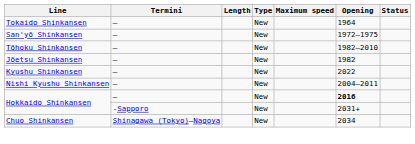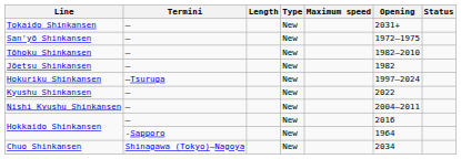 <table class="wikitable sortable static-row-numbers static-row-header-hash" style="font-size:small;">
 <tr>
 <th>Line</th>
 <th>Termini</th>
 <th data-sort-type="number">Length</th>
 <th>Type</th>
 <th>Maximum speed</th>
 <th>Opening</th>
 <th>Status</th>
 </tr>
 <tr>
 <td><a href='#'>Tokaido Shinkansen</a></td>
 <td>–</td>
 <td></td>
 <td>New</td>
 <td></td>
-<td>1964</td>
+<td>2031+</td>
 <td></td>
 </tr>
 <tr>
 <td><a href='#'>San'yō Shinkansen</a></td>
 <td>–</td>
 <td></td>
 <td>New</td>
 <td></td>
 <td>1972–1975</td>
 <td></td>
 </tr>
 <tr>
 <td><a href='#'>Tōhoku Shinkansen</a></td>
 <td>–</td>
 <td></td>
 <td>New</td>
 <td></td>
 <td>1982–2010</td>
 <td></td>
 </tr>
 <tr>
 <td><a href='#'>Jōetsu Shinkansen</a></td>
 <td>–</td>
 <td></td>
 <td>New</td>
 <td></td>
 <td>1982</td>
 <td></td>
 </tr>
 <tr>
+<td><a href='#'>Hokuriku Shinkansen</a></td>
+<td>–<a href='#'>Tsuruga</a></td>
+<td></td>
+<td>New</td>
+<td></td>
+<td>1997–2024</td>
+<td></td>
+</tr>
+<tr>
 <td><a href='#'>Kyushu Shinkansen</a></td>
 <td>–</td>
 <td></td>
 <td>New</td>
 <td></td>
 <td>2022</td>
 <td></td>
 </tr>
 <tr>
 <td><a href='#'>Nishi Kyushu Shinkansen</a></td>
 <td>–</td>
 <td></td>
 <td>New</td>
 <td></td>
 <td>2004–2011</td>
 <td></td>
 </tr>
 <tr>
 <td rowspan="2"><a href='#'>Hokkaido Shinkansen</a></td>
 <td>–</td>
 <td></td>
 <td>New</td>
 <td></td>
-<td><strong>2016</strong></td>
+<td>2016</td>
 <td></td>
 </tr>
 <tr>
 <td>-<a href='#'>Sapporo</a></td>
 <td></td>
 <td>New</td>
 <td></td>
-<td>2031+</td>
+<td>1964</td>
 <td></td>
 </tr>
 <tr>
 <td><a href='#'>Chuo Shinkansen</a></td>
 <td><a href='#'>Shinagawa (Tokyo)</a>–<a href='#'>Nagoya</a></td>
 <td></td>
 <td>New</td>
 <td></td>
 <td>2034</td>
 <td></td>
 </tr>
 </table>
